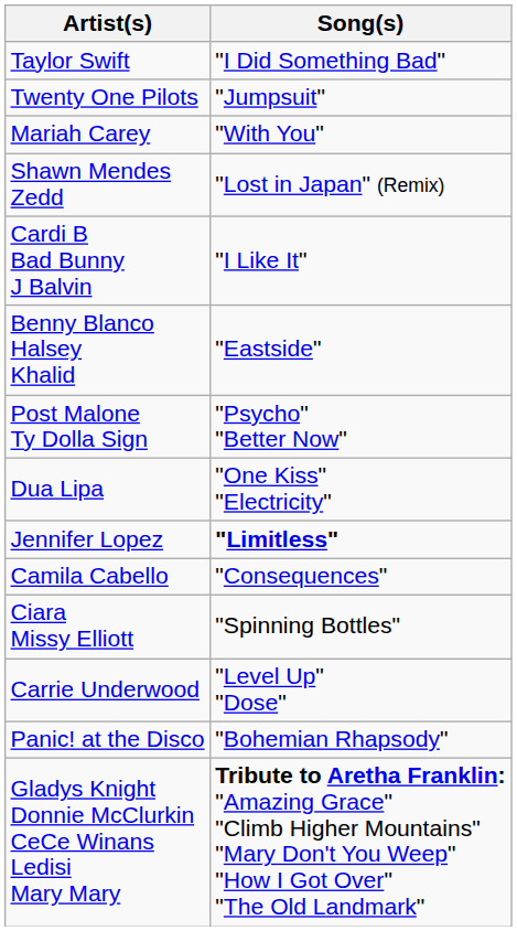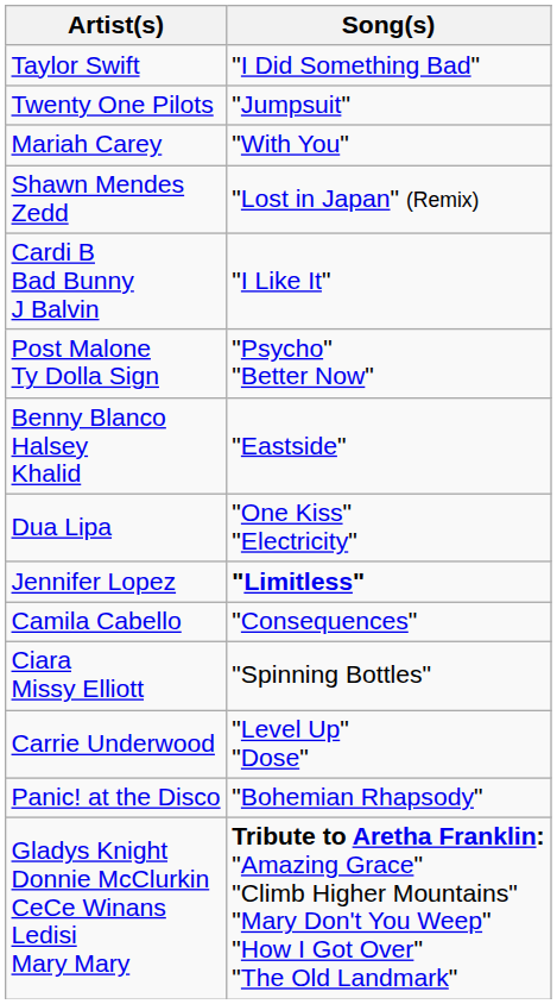 <table class="wikitable">
 <tr>
 <th>Artist(s)</th>
 <th>Song(s)</th>
 </tr>
 <tr>
 <td><a href='#'>Taylor Swift</a></td>
 <td>"<a href='#'>I Did Something Bad</a>"</td>
 </tr>
 <tr>
 <td><a href='#'>Twenty One Pilots</a></td>
 <td>"<a href='#'>Jumpsuit</a>"</td>
 </tr>
 <tr>
 <td><a href='#'>Mariah Carey</a></td>
 <td>"<a href='#'>With You</a>"</td>
 </tr>
 <tr>
 <td><a href='#'>Shawn Mendes</a><br><a href='#'>Zedd</a></td>
 <td>"<a href='#'>Lost in Japan</a>" <small>(Remix)</small></td>
 </tr>
 <tr>
 <td><a href='#'>Cardi B</a><br><a href='#'>Bad Bunny</a><br><a href='#'>J Balvin</a></td>
 <td>"<a href='#'>I Like It</a>"</td>
 </tr>
 <tr>
+<td><a href='#'>Post Malone</a><br><a href='#'>Ty Dolla Sign</a></td>
+<td>"<a href='#'>Psycho</a>"<br>"<a href='#'>Better Now</a>"</td>
+</tr>
+<tr>
 <td><a href='#'>Benny Blanco</a><br><a href='#'>Halsey</a><br><a href='#'>Khalid</a></td>
 <td>"<a href='#'>Eastside</a>"</td>
-</tr>
-<tr>
-<td><a href='#'>Post Malone</a><br><a href='#'>Ty Dolla Sign</a></td>
-<td>"<a href='#'>Psycho</a>"<br>"<a href='#'>Better Now</a>"</td>
 </tr>
 <tr>
 <td><a href='#'>Dua Lipa</a></td>
 <td>"<a href='#'>One Kiss</a>"<br>"<a href='#'>Electricity</a>"</td>
 </tr>
 <tr>
 <td><a href='#'>Jennifer Lopez</a></td>
 <td><strong>"<a href='#'>Limitless</a>"</strong></td>
 </tr>
 <tr>
 <td><a href='#'>Camila Cabello</a></td>
 <td>"<a href='#'>Consequences</a>"</td>
 </tr>
 <tr>
 <td><a href='#'>Ciara</a><br><a href='#'>Missy Elliott</a></td>
 <td>"Spinning Bottles"</td>
 </tr>
 <tr>
 <td><a href='#'>Carrie Underwood</a></td>
 <td>"<a href='#'>Level Up</a>"<br>"<a href='#'>Dose</a>"</td>
 </tr>
 <tr>
 <td><a href='#'>Panic! at the Disco</a></td>
 <td>"<a href='#'>Bohemian Rhapsody</a>"</td>
 </tr>
 <tr>
 <td><a href='#'>Gladys Knight</a><br><a href='#'>Donnie McClurkin</a><br><a href='#'>CeCe Winans</a><br><a href='#'>Ledisi</a><br><a href='#'>Mary Mary</a></td>
 <td><strong>Tribute to <a href='#'>Aretha Franklin</a>:</strong><br>"<a href='#'>Amazing Grace</a>"<br>"Climb Higher Mountains"<br>"<a href='#'>Mary Don't You Weep</a>"<br>"<a href='#'>How I Got Over</a>"<br>"<a href='#'>The Old Landmark</a>"</td>
 </tr>
 </table>
